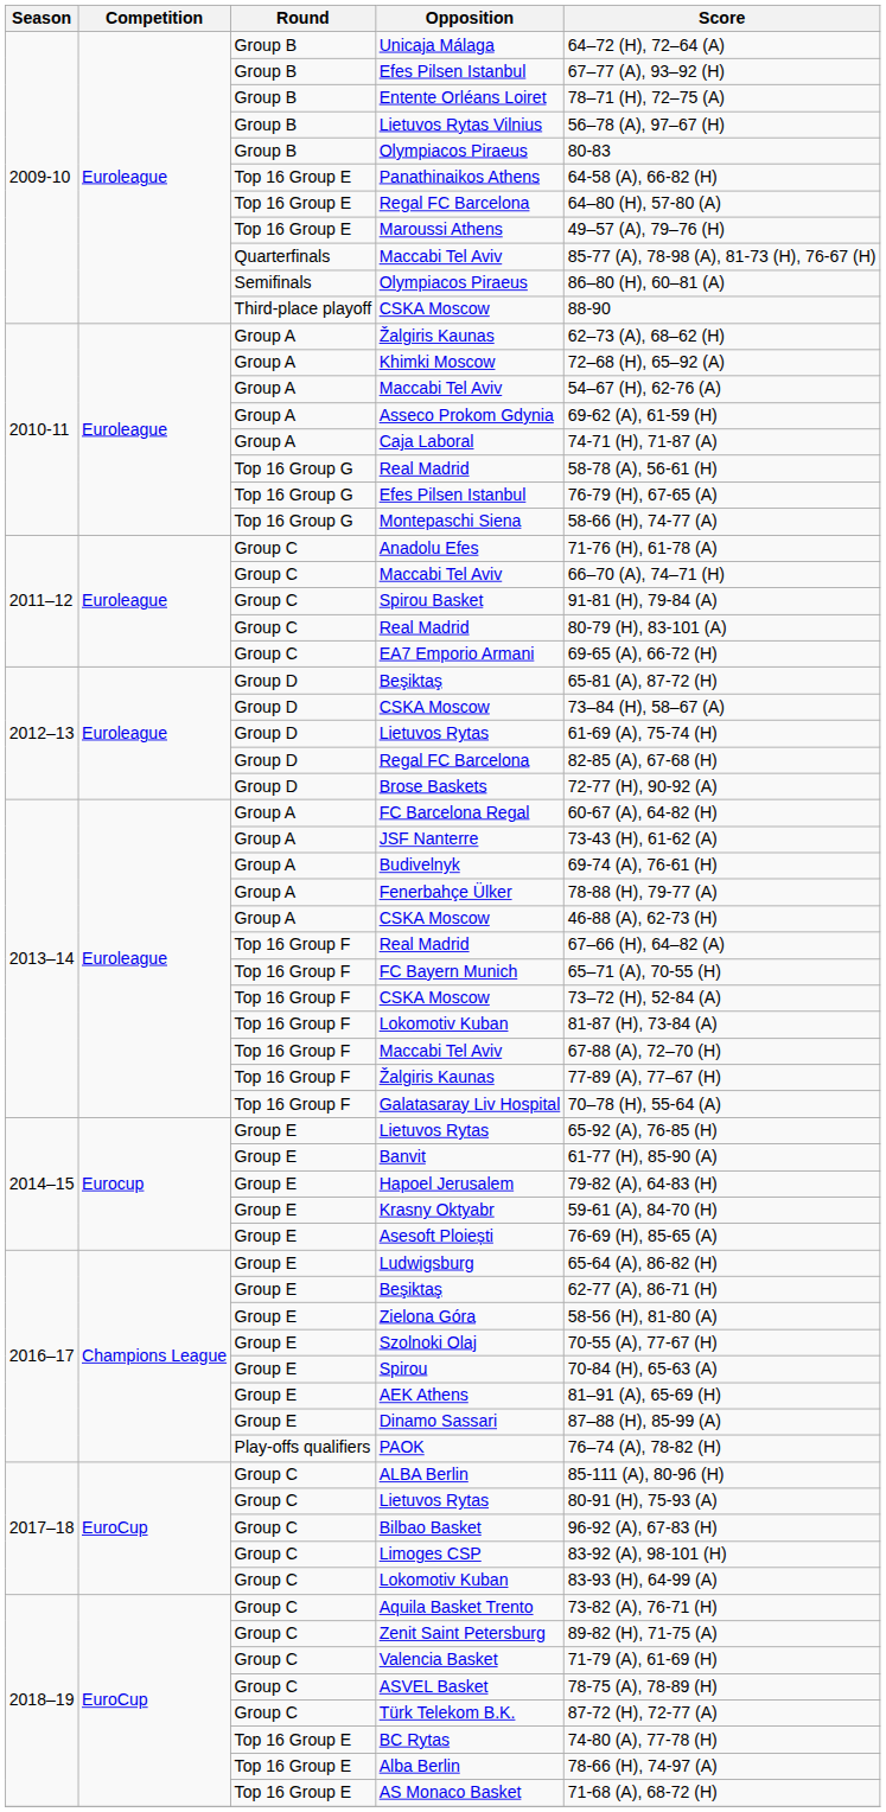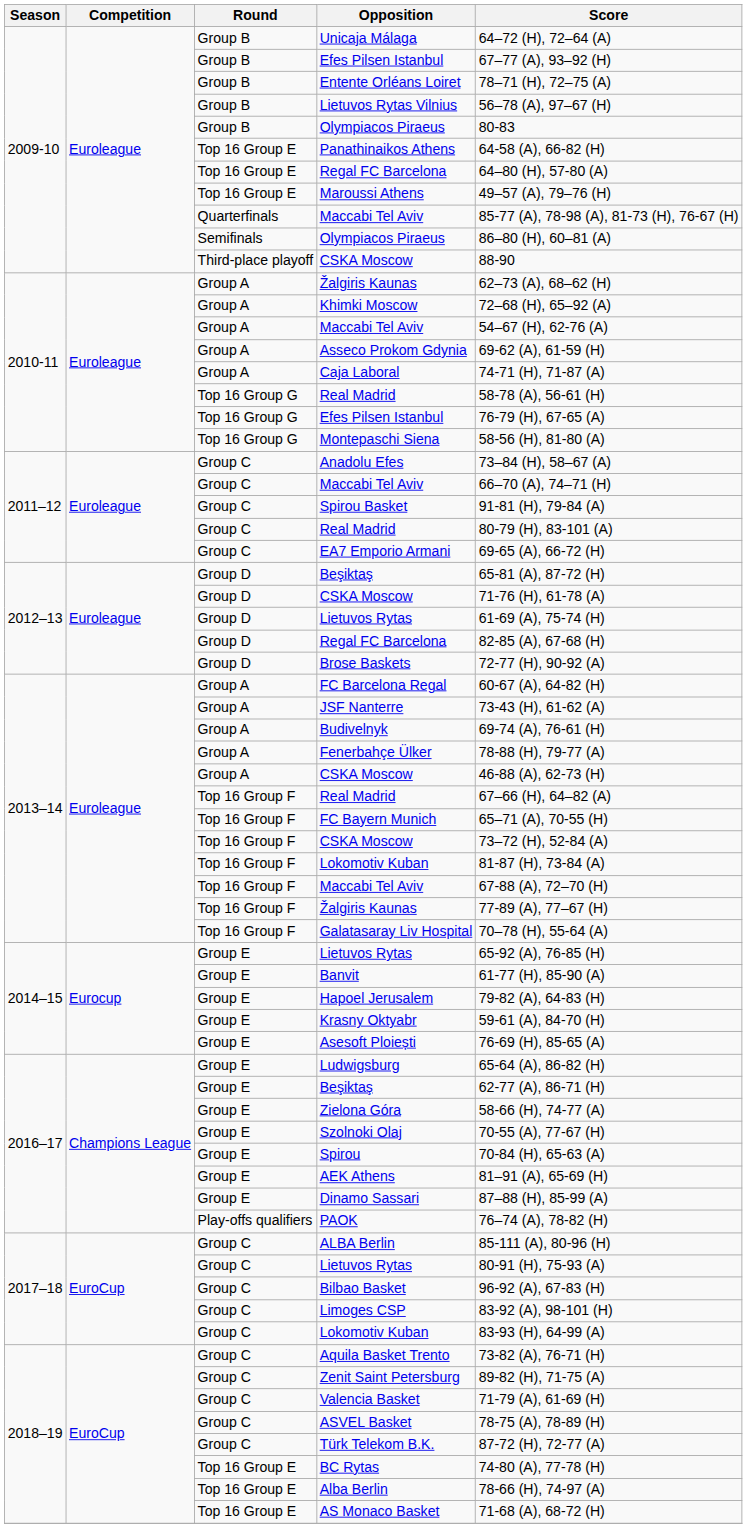 <table class="wikitable">
 <tr>
 <th>Season</th>
 <th>Competition</th>
 <th>Round</th>
 <th>Opposition</th>
 <th>Score</th>
 </tr>
 <tr>
 <td rowspan="11">2009-10</td>
 <td rowspan="11"><a href='#'>Euroleague</a></td>
 <td>Group B</td>
 <td> <a href='#'>Unicaja Málaga</a></td>
 <td>64–72 (H), 72–64 (A)</td>
 </tr>
 <tr>
 <td>Group B</td>
 <td> <a href='#'>Efes Pilsen Istanbul</a></td>
 <td>67–77 (A), 93–92 (H)</td>
 </tr>
 <tr>
 <td>Group B</td>
 <td> <a href='#'>Entente Orléans Loiret</a></td>
 <td>78–71 (H), 72–75 (A)</td>
 </tr>
 <tr>
 <td>Group B</td>
 <td> <a href='#'>Lietuvos Rytas Vilnius</a></td>
 <td>56–78 (A), 97–67 (H)</td>
 </tr>
 <tr>
 <td>Group B</td>
 <td> <a href='#'>Olympiacos Piraeus</a></td>
 <td>80-83</td>
 </tr>
 <tr>
 <td>Top 16 Group E</td>
 <td> <a href='#'>Panathinaikos Athens</a></td>
 <td>64-58 (A), 66-82 (H)</td>
 </tr>
 <tr>
 <td>Top 16 Group E</td>
 <td> <a href='#'>Regal FC Barcelona</a></td>
 <td>64–80 (H), 57-80 (A)</td>
 </tr>
 <tr>
 <td>Top 16 Group E</td>
 <td> <a href='#'>Maroussi Athens</a></td>
 <td>49–57 (A), 79–76 (H)</td>
 </tr>
 <tr>
 <td>Quarterfinals</td>
 <td> <a href='#'>Maccabi Tel Aviv</a></td>
 <td>85-77 (A), 78-98 (A), 81-73 (H), 76-67 (H)</td>
 </tr>
 <tr>
 <td>Semifinals</td>
 <td> <a href='#'>Olympiacos Piraeus</a></td>
 <td>86–80 (H), 60–81 (A)</td>
 </tr>
 <tr>
 <td>Third-place playoff</td>
 <td> <a href='#'>CSKA Moscow</a></td>
 <td>88-90</td>
 </tr>
 <tr>
 <td rowspan="8">2010-11</td>
 <td rowspan="8"><a href='#'>Euroleague</a></td>
 <td>Group A</td>
 <td> <a href='#'>Žalgiris Kaunas</a></td>
 <td>62–73 (A), 68–62 (H)</td>
 </tr>
 <tr>
 <td>Group A</td>
 <td> <a href='#'>Khimki Moscow</a></td>
 <td>72–68 (H), 65–92 (A)</td>
 </tr>
 <tr>
 <td>Group A</td>
 <td> <a href='#'>Maccabi Tel Aviv</a></td>
 <td>54–67 (H), 62-76 (A)</td>
 </tr>
 <tr>
 <td>Group A</td>
 <td> <a href='#'>Asseco Prokom Gdynia</a></td>
 <td>69-62 (A), 61-59 (H)</td>
 </tr>
 <tr>
 <td>Group A</td>
 <td> <a href='#'>Caja Laboral</a></td>
 <td>74-71 (H), 71-87 (A)</td>
 </tr>
 <tr>
 <td>Top 16 Group G</td>
 <td> <a href='#'>Real Madrid</a></td>
 <td>58-78 (A), 56-61 (H)</td>
 </tr>
 <tr>
 <td>Top 16 Group G</td>
 <td> <a href='#'>Efes Pilsen Istanbul</a></td>
 <td>76-79 (H), 67-65 (A)</td>
 </tr>
 <tr>
 <td>Top 16 Group G</td>
 <td> <a href='#'>Montepaschi Siena</a></td>
-<td>58-66 (H), 74-77 (A)</td>
+<td>58-56 (H), 81-80 (A)</td>
 </tr>
 <tr>
 <td rowspan="5">2011–12</td>
 <td rowspan="5"><a href='#'>Euroleague</a></td>
 <td>Group C</td>
 <td> <a href='#'>Anadolu Efes</a></td>
-<td>71-76 (H), 61-78 (A)</td>
+<td>73–84 (H), 58–67 (A)</td>
 </tr>
 <tr>
 <td>Group C</td>
 <td> <a href='#'>Maccabi Tel Aviv</a></td>
 <td>66–70 (A), 74–71 (H)</td>
 </tr>
 <tr>
 <td>Group C</td>
 <td> <a href='#'>Spirou Basket</a></td>
 <td>91-81 (H), 79-84 (A)</td>
 </tr>
 <tr>
 <td>Group C</td>
 <td> <a href='#'>Real Madrid</a></td>
 <td>80-79 (H), 83-101 (A)</td>
 </tr>
 <tr>
 <td>Group C</td>
 <td> <a href='#'>EA7 Emporio Armani</a></td>
 <td>69-65 (A), 66-72 (H)</td>
 </tr>
 <tr>
 <td rowspan="5">2012–13</td>
 <td rowspan="5"><a href='#'>Euroleague</a></td>
 <td>Group D</td>
 <td> <a href='#'>Beşiktaş</a></td>
 <td>65-81 (A), 87-72 (H)</td>
 </tr>
 <tr>
 <td>Group D</td>
 <td> <a href='#'>CSKA Moscow</a></td>
-<td>73–84 (H), 58–67 (A)</td>
+<td>71-76 (H), 61-78 (A)</td>
 </tr>
 <tr>
 <td>Group D</td>
 <td> <a href='#'>Lietuvos Rytas</a></td>
 <td>61-69 (A), 75-74 (H)</td>
 </tr>
 <tr>
 <td>Group D</td>
 <td> <a href='#'>Regal FC Barcelona</a></td>
 <td>82-85 (A), 67-68 (H)</td>
 </tr>
 <tr>
 <td>Group D</td>
 <td> <a href='#'>Brose Baskets</a></td>
 <td>72-77 (H), 90-92 (A)</td>
 </tr>
 <tr>
 <td rowspan="12">2013–14</td>
 <td rowspan="12"><a href='#'>Euroleague</a></td>
 <td>Group A</td>
 <td> <a href='#'>FC Barcelona Regal</a></td>
 <td>60-67 (A), 64-82 (H)</td>
 </tr>
 <tr>
 <td>Group A</td>
 <td> <a href='#'>JSF Nanterre</a></td>
 <td>73-43 (H), 61-62 (A)</td>
 </tr>
 <tr>
 <td>Group A</td>
 <td> <a href='#'>Budivelnyk</a></td>
 <td>69-74 (A), 76-61 (H)</td>
 </tr>
 <tr>
 <td>Group A</td>
 <td> <a href='#'>Fenerbahçe Ülker</a></td>
 <td>78-88 (H), 79-77 (A)</td>
 </tr>
 <tr>
 <td>Group A</td>
 <td> <a href='#'>CSKA Moscow</a></td>
 <td>46-88 (A), 62-73 (H)</td>
 </tr>
 <tr>
 <td>Top 16 Group F</td>
 <td> <a href='#'>Real Madrid</a></td>
 <td>67–66 (H), 64–82 (A)</td>
 </tr>
 <tr>
 <td>Top 16 Group F</td>
 <td> <a href='#'>FC Bayern Munich</a></td>
 <td>65–71 (A), 70-55 (H)</td>
 </tr>
 <tr>
 <td>Top 16 Group F</td>
 <td> <a href='#'>CSKA Moscow</a></td>
 <td>73–72 (H), 52-84 (A)</td>
 </tr>
 <tr>
 <td>Top 16 Group F</td>
 <td> <a href='#'>Lokomotiv Kuban</a></td>
 <td>81-87 (H), 73-84 (A)</td>
 </tr>
 <tr>
 <td>Top 16 Group F</td>
 <td> <a href='#'>Maccabi Tel Aviv</a></td>
 <td>67-88 (A), 72–70 (H)</td>
 </tr>
 <tr>
 <td>Top 16 Group F</td>
 <td> <a href='#'>Žalgiris Kaunas</a></td>
 <td>77-89 (A), 77–67 (H)</td>
 </tr>
 <tr>
 <td>Top 16 Group F</td>
 <td> <a href='#'>Galatasaray Liv Hospital</a></td>
 <td>70–78 (H), 55-64 (A)</td>
 </tr>
 <tr>
 <td rowspan="5">2014–15</td>
 <td rowspan="5"><a href='#'>Eurocup</a></td>
 <td>Group E</td>
 <td> <a href='#'>Lietuvos Rytas</a></td>
 <td>65-92 (A), 76-85 (H)</td>
 </tr>
 <tr>
 <td>Group E</td>
 <td> <a href='#'>Banvit</a></td>
 <td>61-77 (H), 85-90 (A)</td>
 </tr>
 <tr>
 <td>Group E</td>
 <td> <a href='#'>Hapoel Jerusalem</a></td>
 <td>79-82 (A), 64-83 (H)</td>
 </tr>
 <tr>
 <td>Group E</td>
 <td> <a href='#'>Krasny Oktyabr</a></td>
 <td>59-61 (A), 84-70 (H)</td>
 </tr>
 <tr>
 <td>Group E</td>
 <td> <a href='#'>Asesoft Ploiești</a></td>
 <td>76-69 (H), 85-65 (A)</td>
 </tr>
 <tr>
 <td rowspan="8">2016–17</td>
 <td rowspan="8"><a href='#'>Champions League</a></td>
 <td>Group E</td>
 <td> <a href='#'>Ludwigsburg</a></td>
 <td>65-64 (A), 86-82 (H)</td>
 </tr>
 <tr>
 <td>Group E</td>
 <td> <a href='#'>Beşiktaş</a></td>
 <td>62-77 (A), 86-71 (H)</td>
 </tr>
 <tr>
 <td>Group E</td>
 <td> <a href='#'>Zielona Góra</a></td>
-<td>58-56 (H), 81-80 (A)</td>
+<td>58-66 (H), 74-77 (A)</td>
 </tr>
 <tr>
 <td>Group E</td>
 <td> <a href='#'>Szolnoki Olaj</a></td>
 <td>70-55 (A), 77-67 (H)</td>
 </tr>
 <tr>
 <td>Group E</td>
 <td> <a href='#'>Spirou</a></td>
 <td>70-84 (H), 65-63 (A)</td>
 </tr>
 <tr>
 <td>Group E</td>
 <td> <a href='#'>AEK Athens</a></td>
 <td>81–91 (A), 65-69 (H)</td>
 </tr>
 <tr>
 <td>Group E</td>
 <td> <a href='#'>Dinamo Sassari</a></td>
 <td>87–88 (H), 85-99 (A)</td>
 </tr>
 <tr>
 <td>Play-offs qualifiers</td>
 <td> <a href='#'>PAOK</a></td>
 <td>76–74 (A), 78-82 (H)</td>
 </tr>
 <tr>
 <td rowspan="5">2017–18</td>
 <td rowspan="5"><a href='#'>EuroCup</a></td>
 <td>Group C</td>
 <td> <a href='#'>ALBA Berlin</a></td>
 <td>85-111 (A), 80-96 (H)</td>
 </tr>
 <tr>
 <td>Group C</td>
 <td> <a href='#'>Lietuvos Rytas</a></td>
 <td>80-91 (H), 75-93 (A)</td>
 </tr>
 <tr>
 <td>Group C</td>
 <td> <a href='#'>Bilbao Basket</a></td>
 <td>96-92 (A), 67-83 (H)</td>
 </tr>
 <tr>
 <td>Group C</td>
 <td> <a href='#'>Limoges CSP</a></td>
 <td>83-92 (A), 98-101 (H)</td>
 </tr>
 <tr>
 <td>Group C</td>
 <td> <a href='#'>Lokomotiv Kuban</a></td>
 <td>83-93 (H), 64-99 (A)</td>
 </tr>
 <tr>
 <td rowspan="8">2018–19</td>
 <td rowspan="8"><a href='#'>EuroCup</a></td>
 <td>Group C</td>
 <td> <a href='#'>Aquila Basket Trento</a></td>
 <td>73-82 (A), 76-71 (H)</td>
 </tr>
 <tr>
 <td>Group C</td>
 <td> <a href='#'>Zenit Saint Petersburg</a></td>
 <td>89-82 (H), 71-75 (A)</td>
 </tr>
 <tr>
 <td>Group C</td>
 <td> <a href='#'>Valencia Basket</a></td>
 <td>71-79 (A), 61-69 (H)</td>
 </tr>
 <tr>
 <td>Group C</td>
 <td> <a href='#'>ASVEL Basket</a></td>
 <td>78-75 (A), 78-89 (H)</td>
 </tr>
 <tr>
 <td>Group C</td>
 <td> <a href='#'>Türk Telekom B.K.</a></td>
 <td>87-72 (H), 72-77 (A)</td>
 </tr>
 <tr>
 <td>Top 16 Group E</td>
 <td> <a href='#'>BC Rytas</a></td>
 <td>74-80 (A), 77-78 (H)</td>
 </tr>
 <tr>
 <td>Top 16 Group E</td>
 <td> <a href='#'>Alba Berlin</a></td>
 <td>78-66 (H), 74-97 (A)</td>
 </tr>
 <tr>
 <td>Top 16 Group E</td>
 <td> <a href='#'>AS Monaco Basket</a></td>
 <td>71-68 (A), 68-72 (H)</td>
 </tr>
 <tr>
 </tr>
 </table>
